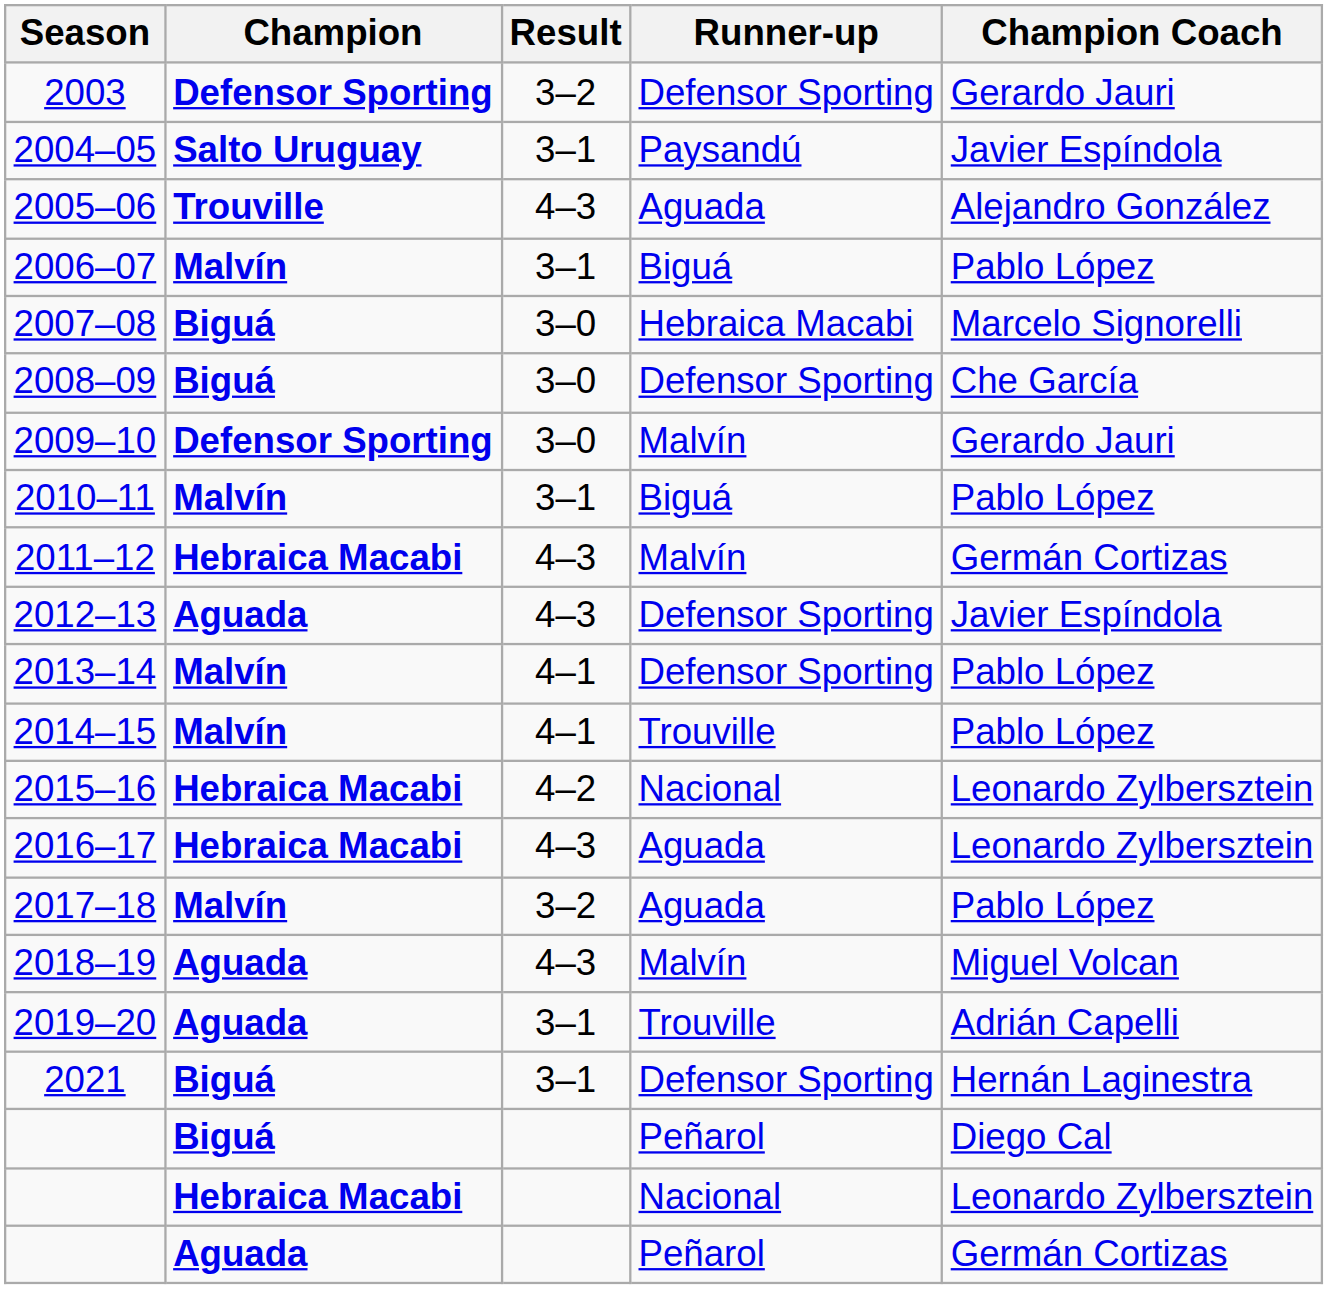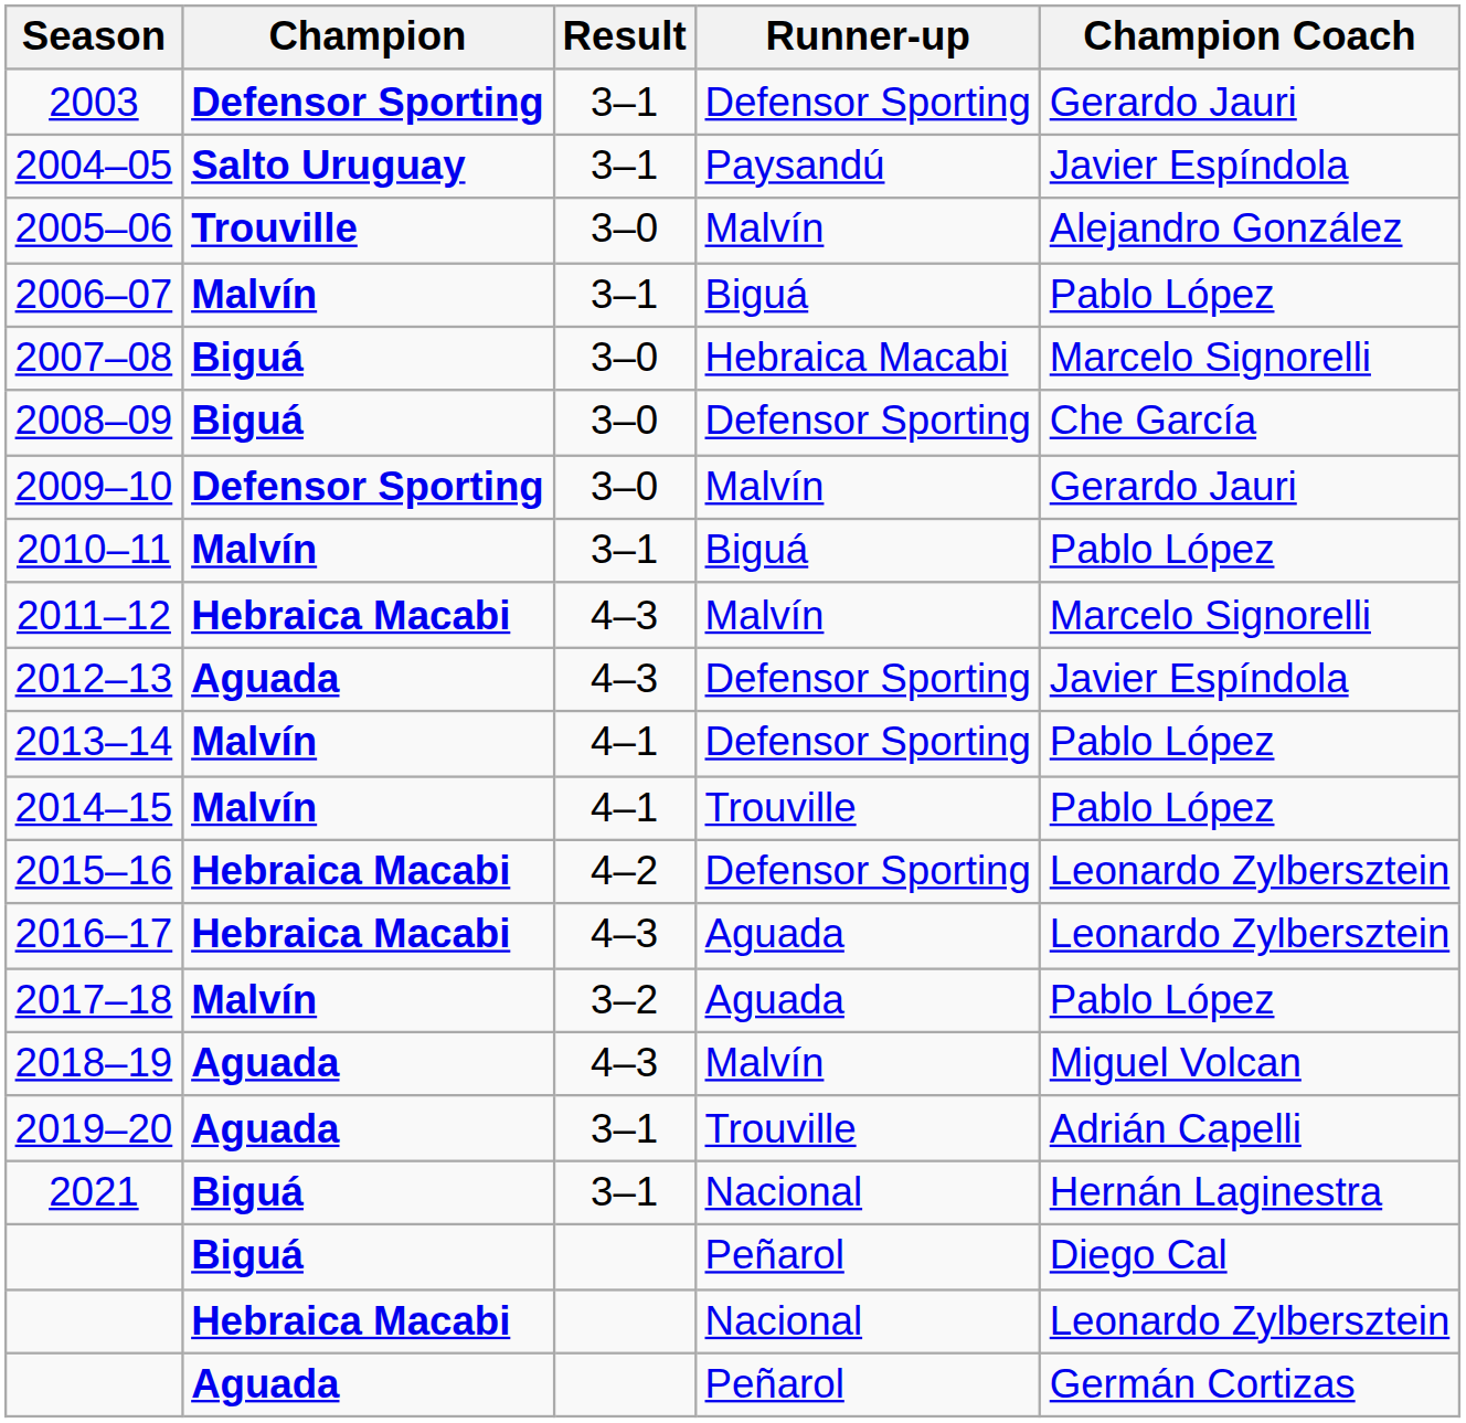 <table class="wikitable sortable"  style="text-align:left">
 <tr>
 <th>Season</th>
 <th>Champion</th>
 <th>Result</th>
 <th>Runner-up</th>
 <th>Champion Coach</th>
 </tr>
 <tr align=left>
 <td align=center><a href='#'>2003</a></td>
 <td><strong><a href='#'>Defensor Sporting</a></strong></td>
-<td align=center>3–2</td>
+<td align=center>3–1</td>
 <td><a href='#'>Defensor Sporting</a></td>
 <td> <a href='#'>Gerardo Jauri</a></td>
 </tr>
 <tr align=left>
 <td align=center><a href='#'>2004–05</a></td>
 <td><strong><a href='#'>Salto Uruguay</a></strong></td>
 <td align=center>3–1</td>
 <td><a href='#'>Paysandú</a></td>
 <td> <a href='#'>Javier Espíndola</a></td>
 </tr>
 <tr align=left>
 <td align=center><a href='#'>2005–06</a></td>
 <td><strong><a href='#'>Trouville</a></strong></td>
-<td align=center>4–3</td>
-<td><a href='#'>Aguada</a></td>
+<td align=center>3–0</td>
+<td><a href='#'>Malvín</a></td>
 <td> <a href='#'>Alejandro González</a></td>
 </tr>
 <tr align=left>
 <td align=center><a href='#'>2006–07</a></td>
 <td><strong><a href='#'>Malvín</a></strong></td>
 <td align=center>3–1</td>
 <td><a href='#'>Biguá</a></td>
 <td> <a href='#'>Pablo López</a></td>
 </tr>
 <tr align=left>
 <td align=center><a href='#'>2007–08</a></td>
 <td><strong><a href='#'>Biguá</a></strong></td>
 <td align=center>3–0</td>
 <td><a href='#'>Hebraica Macabi</a></td>
 <td> <a href='#'>Marcelo Signorelli</a></td>
 </tr>
 <tr align=left>
 <td align=center><a href='#'>2008–09</a></td>
 <td><strong><a href='#'>Biguá</a></strong></td>
 <td align=center>3–0</td>
 <td><a href='#'>Defensor Sporting</a></td>
 <td> <a href='#'>Che García</a></td>
 </tr>
 <tr align=left>
 <td align=center><a href='#'>2009–10</a></td>
 <td><strong><a href='#'>Defensor Sporting</a></strong></td>
 <td align=center>3–0</td>
 <td><a href='#'>Malvín</a></td>
 <td> <a href='#'>Gerardo Jauri</a></td>
 </tr>
 <tr align=left>
 <td align=center><a href='#'>2010–11</a></td>
 <td><strong><a href='#'>Malvín</a></strong></td>
 <td align=center>3–1</td>
 <td><a href='#'>Biguá</a></td>
 <td> <a href='#'>Pablo López</a></td>
 </tr>
 <tr align=left>
 <td align=center><a href='#'>2011–12</a></td>
 <td><strong><a href='#'>Hebraica Macabi</a></strong></td>
 <td align=center>4–3</td>
 <td><a href='#'>Malvín</a></td>
-<td> <a href='#'>Germán Cortizas</a></td>
+<td> <a href='#'>Marcelo Signorelli</a></td>
 </tr>
 <tr align=left>
 <td align=center><a href='#'>2012–13</a></td>
 <td><strong><a href='#'>Aguada</a></strong></td>
 <td align=center>4–3</td>
 <td><a href='#'>Defensor Sporting</a></td>
 <td> <a href='#'>Javier Espíndola</a></td>
 </tr>
 <tr align=left>
 <td align=center><a href='#'>2013–14</a></td>
 <td><strong><a href='#'>Malvín</a></strong></td>
 <td align=center>4–1</td>
 <td><a href='#'>Defensor Sporting</a></td>
 <td> <a href='#'>Pablo López</a></td>
 </tr>
 <tr align=left>
 <td align=center><a href='#'>2014–15</a></td>
 <td><strong><a href='#'>Malvín</a></strong></td>
 <td align=center>4–1</td>
 <td><a href='#'>Trouville</a></td>
 <td> <a href='#'>Pablo López</a></td>
 </tr>
 <tr align=left>
 <td align=center><a href='#'>2015–16</a></td>
 <td><strong><a href='#'>Hebraica Macabi</a></strong></td>
 <td align=center>4–2</td>
-<td><a href='#'>Nacional</a></td>
+<td><a href='#'>Defensor Sporting</a></td>
 <td> <a href='#'>Leonardo Zylbersztein</a></td>
 </tr>
 <tr align=left>
 <td align=center><a href='#'>2016–17</a></td>
 <td><strong><a href='#'>Hebraica Macabi</a></strong></td>
 <td align=center>4–3</td>
 <td><a href='#'>Aguada</a></td>
 <td> <a href='#'>Leonardo Zylbersztein</a></td>
 </tr>
 <tr align=left>
 <td align="center"><a href='#'>2017–18</a></td>
 <td><strong><a href='#'>Malvín</a></strong></td>
 <td align=center>3–2</td>
 <td><a href='#'>Aguada</a></td>
 <td> <a href='#'>Pablo López</a></td>
 </tr>
 <tr align=left>
 <td align="center"><a href='#'>2018–19</a></td>
 <td><strong><a href='#'>Aguada</a></strong></td>
 <td align=center>4–3</td>
 <td><a href='#'>Malvín</a></td>
 <td> <a href='#'>Miguel Volcan</a></td>
 </tr>
 <tr>
 <td align="center"><a href='#'>2019–20</a></td>
 <td><strong><a href='#'>Aguada</a></strong></td>
 <td align=center>3–1</td>
 <td><a href='#'>Trouville</a></td>
 <td> <a href='#'>Adrián Capelli</a></td>
 </tr>
 <tr>
 <td align="center"><a href='#'>2021</a></td>
 <td><strong><a href='#'>Biguá</a></strong></td>
 <td align=center>3–1</td>
-<td><a href='#'>Defensor Sporting</a></td>
+<td><a href='#'>Nacional</a></td>
 <td> <a href='#'>Hernán Laginestra</a></td>
 </tr>
 <tr>
 <td></td>
 <td><strong><a href='#'>Biguá</a></strong></td>
 <td></td>
 <td><a href='#'>Peñarol</a></td>
 <td> <a href='#'>Diego Cal</a></td>
 </tr>
 <tr>
 <td></td>
 <td><strong><a href='#'>Hebraica Macabi</a></strong></td>
 <td></td>
 <td><a href='#'>Nacional</a></td>
 <td> <a href='#'>Leonardo Zylbersztein</a></td>
 </tr>
 <tr>
 <td></td>
 <td><strong><a href='#'>Aguada</a></strong></td>
 <td></td>
 <td><a href='#'>Peñarol</a></td>
 <td> <a href='#'>Germán Cortizas</a></td>
 </tr>
 </table>
